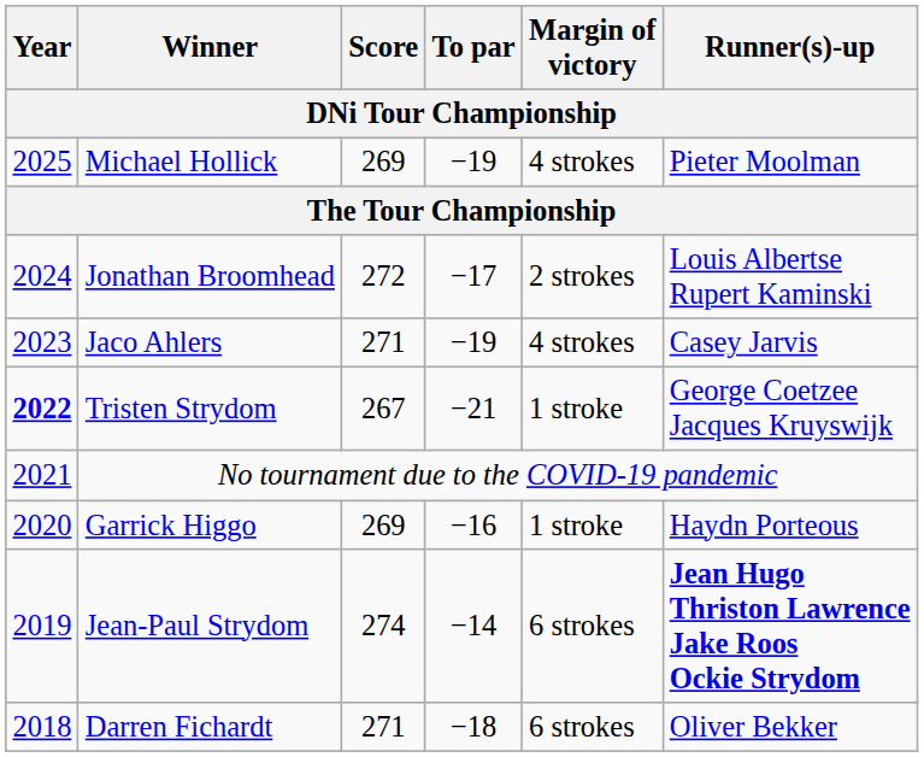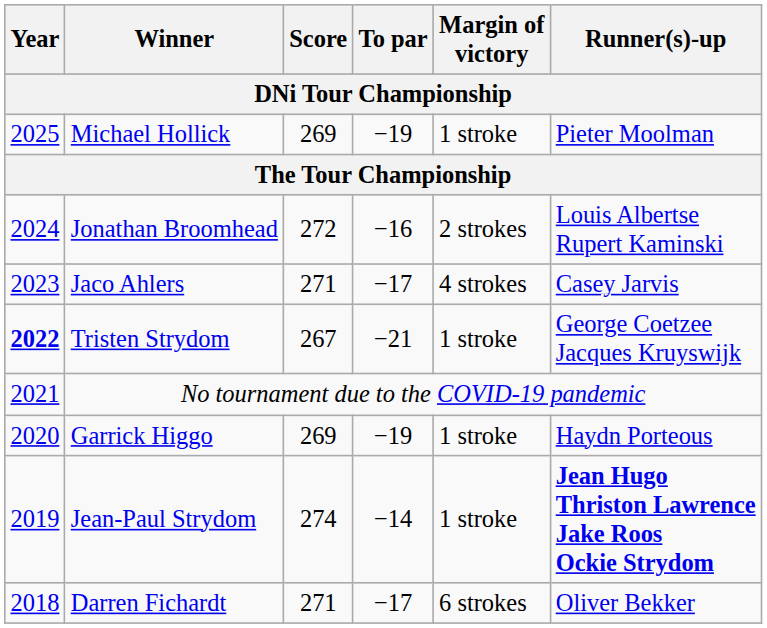 <table class=wikitable style="font-size:95%">
 <tr>
 <th>Year</th>
 <th>Winner</th>
 <th>Score</th>
 <th>To par</th>
 <th>Margin of<br>victory</th>
 <th>Runner(s)-up</th>
 </tr>
 <tr>
 <th colspan=6>DNi Tour Championship</th>
 </tr>
 <tr>
 <td><a href='#'>2025</a></td>
 <td> <a href='#'>Michael Hollick</a></td>
 <td align=center>269</td>
 <td align=center>−19</td>
-<td>4 strokes</td>
+<td>1 stroke</td>
 <td> <a href='#'>Pieter Moolman</a></td>
 </tr>
 <tr>
 <th colspan=6>The Tour Championship</th>
 </tr>
 <tr>
 <td><a href='#'>2024</a></td>
 <td> <a href='#'>Jonathan Broomhead</a></td>
 <td align=center>272</td>
-<td align=center>−17</td>
+<td align=center>−16</td>
 <td>2 strokes</td>
 <td> <a href='#'>Louis Albertse</a><br> <a href='#'>Rupert Kaminski</a></td>
 </tr>
 <tr>
 <td><a href='#'>2023</a></td>
 <td> <a href='#'>Jaco Ahlers</a></td>
 <td align=center>271</td>
-<td align=center>−19</td>
+<td align=center>−17</td>
 <td>4 strokes</td>
 <td> <a href='#'>Casey Jarvis</a></td>
 </tr>
 <tr>
 <td><strong><a href='#'>2022</a></strong></td>
 <td> <a href='#'>Tristen Strydom</a></td>
 <td align=center>267</td>
 <td align=center>−21</td>
 <td>1 stroke</td>
 <td> <a href='#'>George Coetzee</a><br> <a href='#'>Jacques Kruyswijk</a></td>
 </tr>
 <tr>
 <td><a href='#'>2021</a></td>
 <td colspan=6 align=center><em>No tournament due to the <a href='#'>COVID-19 pandemic</a></em></td>
 </tr>
 <tr>
 <td><a href='#'>2020</a></td>
 <td> <a href='#'>Garrick Higgo</a></td>
 <td align=center>269</td>
-<td align=center>−16</td>
+<td align=center>−19</td>
 <td>1 stroke</td>
 <td> <a href='#'>Haydn Porteous</a></td>
 </tr>
 <tr>
 <td><a href='#'>2019</a></td>
 <td> <a href='#'>Jean-Paul Strydom</a></td>
 <td align=center>274</td>
 <td align=center>−14</td>
-<td>6 strokes</td>
+<td>1 stroke</td>
 <td><strong> <a href='#'>Jean Hugo</a><br> <a href='#'>Thriston Lawrence</a><br> <a href='#'>Jake Roos</a><br> <a href='#'>Ockie Strydom</a></strong></td>
 </tr>
 <tr>
 <td><a href='#'>2018</a></td>
 <td> <a href='#'>Darren Fichardt</a></td>
 <td align=center>271</td>
-<td align=center>−18</td>
+<td align=center>−17</td>
 <td>6 strokes</td>
 <td> <a href='#'>Oliver Bekker</a></td>
 </tr>
 </table>
